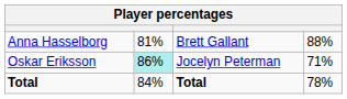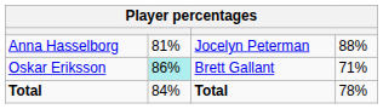 <table class="wikitable">
 <tr>
 <th colspan=4 width=400>Player percentages</th>
 </tr>
 <tr>
 <th colspan=2 width=200 style="white-space:nowrap;"></th>
 <th colspan=2 width=200 style="white-space:nowrap;"></th>
 </tr>
 <tr>
 <td><a href='#'>Anna Hasselborg</a></td>
 <td>81%</td>
-<td><a href='#'>Brett Gallant</a></td>
+<td><a href='#'>Jocelyn Peterman</a></td>
 <td>88%</td>
 </tr>
 <tr>
 <td><a href='#'>Oskar Eriksson</a></td>
 <td style="background: paleturquoise;">86%</td>
-<td><a href='#'>Jocelyn Peterman</a></td>
+<td><a href='#'>Brett Gallant</a></td>
 <td>71%</td>
 </tr>
 <tr>
 <td><strong>Total</strong></td>
 <td>84%</td>
 <td><strong>Total</strong></td>
 <td>78%</td>
 </tr>
 </table>
